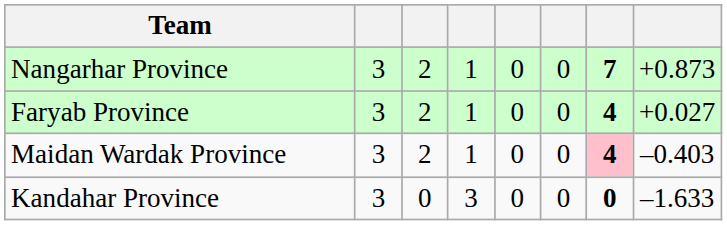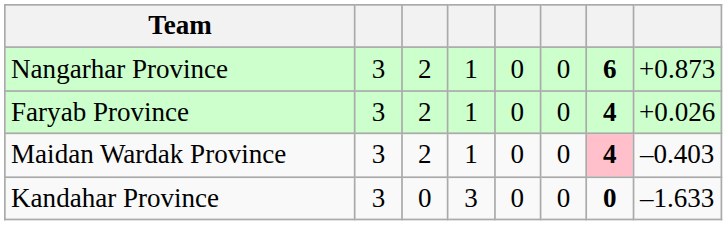 <table class="wikitable" style="text-align:center">
 <tr>
 <th style="width:200px">Team</th>
 <th width="20"></th>
 <th width="20"></th>
 <th width="20"></th>
 <th width="20"></th>
 <th width="20"></th>
 <th width="20"></th>
 <th width="45"></th>
 </tr>
 <tr style="background:#cfc">
 <td style="text-align:left;">Nangarhar Province</td>
 <td>3</td>
 <td>2</td>
 <td>1</td>
 <td>0</td>
 <td>0</td>
-<td><strong>7</strong></td>
+<td><strong>6</strong></td>
 <td>+0.873</td>
 </tr>
 <tr style="background:#cfc">
 <td style="text-align:left;">Faryab Province</td>
 <td>3</td>
 <td>2</td>
 <td>1</td>
 <td>0</td>
 <td>0</td>
 <td><strong>4</strong></td>
-<td>+0.027</td>
+<td>+0.026</td>
 </tr>
 <tr>
 <td style="text-align:left;">Maidan Wardak Province</td>
 <td>3</td>
 <td>2</td>
 <td>1</td>
 <td>0</td>
 <td>0</td>
 <td style="background: pink;"><strong>4</strong></td>
 <td>–0.403</td>
 </tr>
 <tr>
 <td style="text-align:left;">Kandahar Province</td>
 <td>3</td>
 <td>0</td>
 <td>3</td>
 <td>0</td>
 <td>0</td>
 <td><strong>0</strong></td>
 <td>–1.633</td>
 </tr>
 </table>
